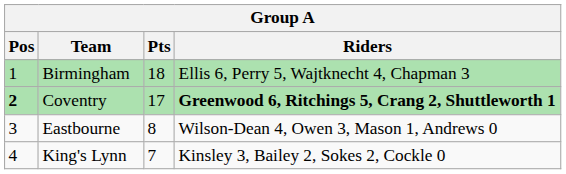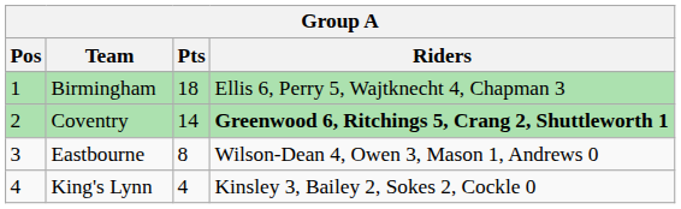 <table class="wikitable">
 <tr>
 <th colspan="4">Group A</th>
 </tr>
 <tr>
 <th width=20>Pos</th>
 <th width=90>Team</th>
 <th width=20>Pts</th>
 <th width=350>Riders</th>
 </tr>
 <tr style="background:#ACE1AF;">
 <td>1</td>
 <td align=left>Birmingham</td>
 <td>18</td>
 <td>Ellis 6, Perry 5, Wajtknecht 4, Chapman 3</td>
 </tr>
 <tr style="background:#ACE1AF;">
-<td><strong>2</strong></td>
+<td>2</td>
 <td align=left>Coventry</td>
-<td>17</td>
+<td>14</td>
 <td><strong>Greenwood 6, Ritchings 5, Crang 2, Shuttleworth 1</strong></td>
 </tr>
 <tr>
 <td>3</td>
 <td align=left>Eastbourne</td>
 <td>8</td>
 <td>Wilson-Dean 4, Owen 3, Mason 1, Andrews 0</td>
 </tr>
 <tr>
 <td>4</td>
 <td align=left>King's Lynn</td>
-<td>7</td>
+<td>4</td>
 <td>Kinsley 3, Bailey 2, Sokes 2, Cockle 0</td>
 </tr>
 </table>
